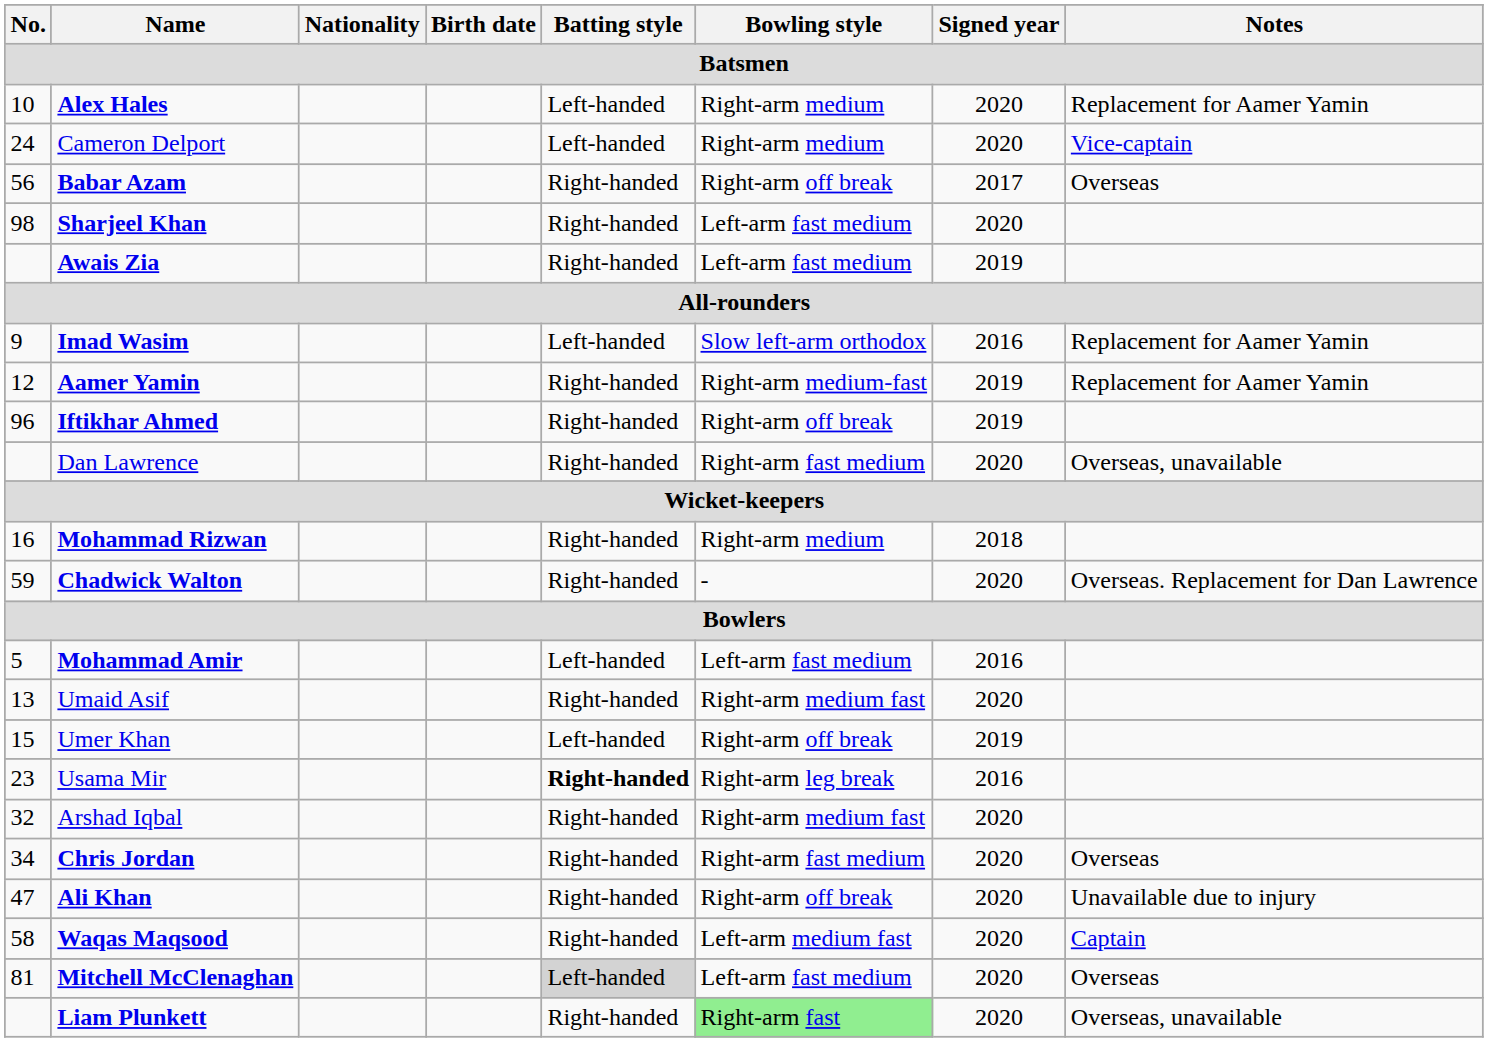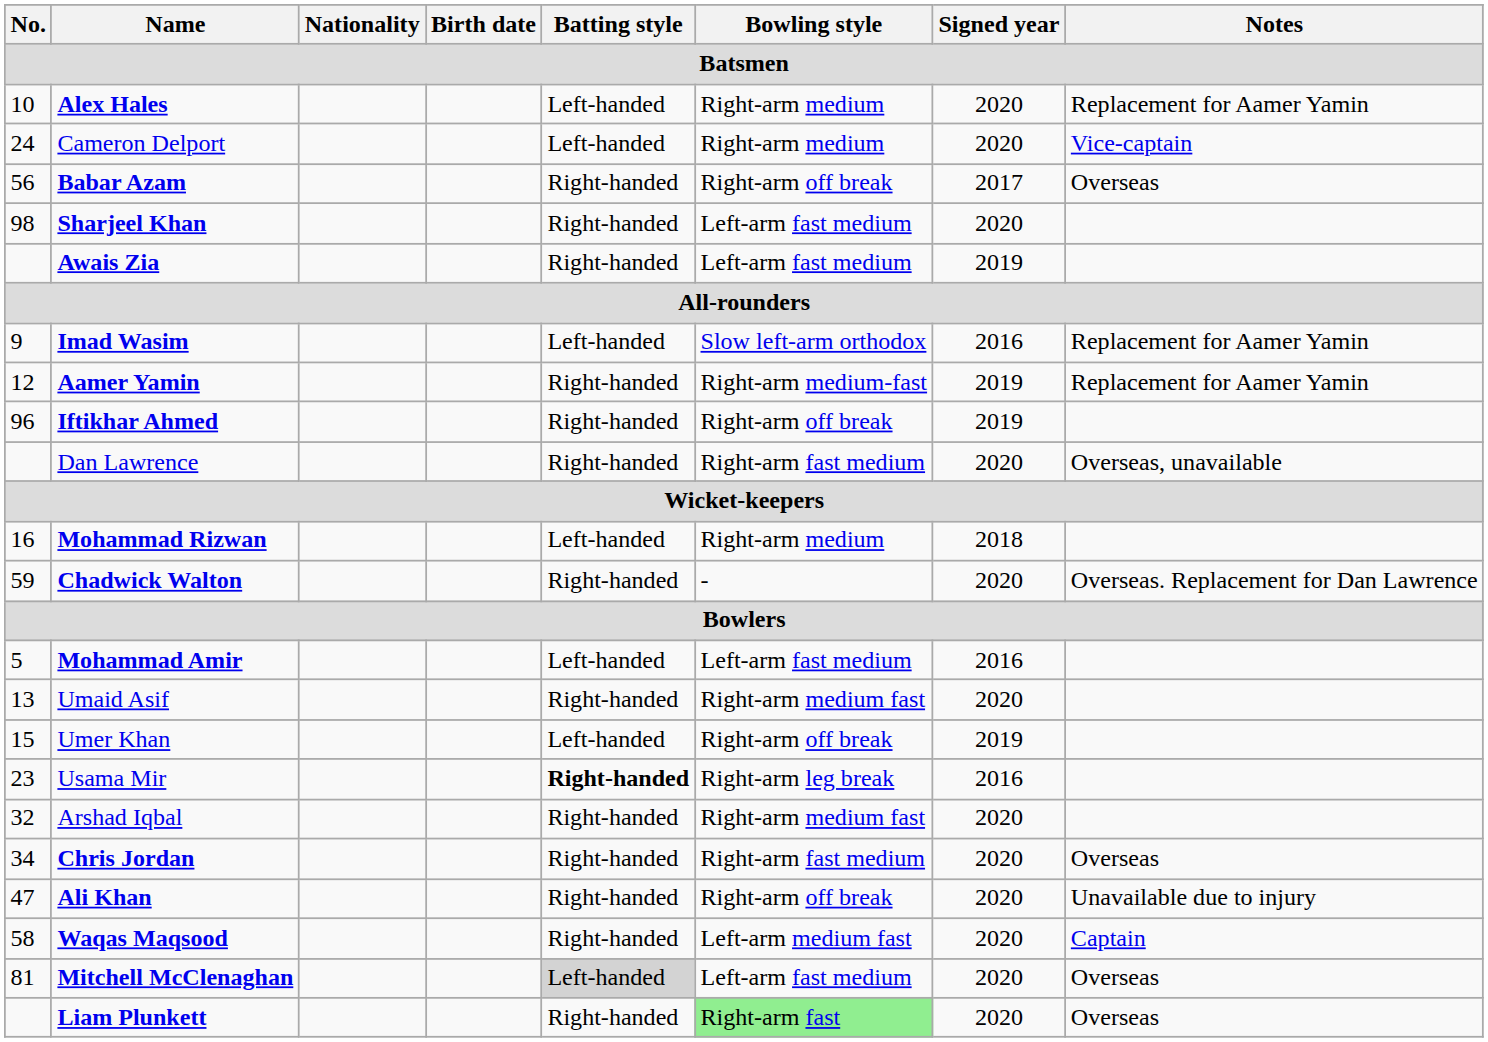 <table class="wikitable" style="font-size:85%">
 <tr>
 <th>No.</th>
 <th>Name</th>
 <th>Nationality</th>
 <th>Birth date</th>
 <th>Batting style</th>
 <th>Bowling style</th>
 <th>Signed year</th>
 <th>Notes</th>
 </tr>
 <tr>
 <th colspan="9" style="background:#dcdcdc; text-align:center;">Batsmen</th>
 </tr>
 <tr>
 <td>10</td>
 <td><strong><a href='#'>Alex Hales</a></strong></td>
 <td></td>
 <td></td>
 <td>Left-handed</td>
 <td>Right-arm <a href='#'>medium</a></td>
 <td style="text-align:center;">2020</td>
 <td>Replacement for Aamer Yamin</td>
 </tr>
 <tr>
 <td>24</td>
 <td><a href='#'>Cameron Delport</a></td>
 <td></td>
 <td></td>
 <td>Left-handed</td>
 <td>Right-arm <a href='#'>medium</a></td>
 <td style="text-align:center;">2020</td>
 <td><a href='#'>Vice-captain</a></td>
 </tr>
 <tr>
 <td>56</td>
 <td><strong><a href='#'>Babar Azam</a></strong></td>
 <td></td>
 <td></td>
 <td>Right-handed</td>
 <td>Right-arm <a href='#'>off break</a></td>
 <td style="text-align:center;">2017</td>
 <td>Overseas</td>
 </tr>
 <tr>
 <td>98</td>
 <td><strong><a href='#'>Sharjeel Khan</a></strong></td>
 <td></td>
 <td></td>
 <td>Right-handed</td>
 <td>Left-arm <a href='#'>fast medium</a></td>
 <td style="text-align:center;">2020</td>
 <td></td>
 </tr>
 <tr>
 <td></td>
 <td><strong><a href='#'>Awais Zia</a></strong></td>
 <td></td>
 <td></td>
 <td>Right-handed</td>
 <td>Left-arm <a href='#'>fast medium</a></td>
 <td style="text-align:center;">2019</td>
 <td></td>
 </tr>
 <tr>
 <th colspan="9" style="background:#dcdcdc; text-align:center;">All-rounders</th>
 </tr>
 <tr>
 <td>9</td>
 <td><strong><a href='#'>Imad Wasim</a></strong></td>
 <td></td>
 <td></td>
 <td>Left-handed</td>
 <td><a href='#'>Slow left-arm orthodox</a></td>
 <td style="text-align:center;">2016</td>
 <td>Replacement for Aamer Yamin</td>
 </tr>
 <tr>
 <td>12</td>
 <td><strong><a href='#'>Aamer Yamin</a></strong></td>
 <td></td>
 <td></td>
 <td>Right-handed</td>
 <td>Right-arm <a href='#'>medium-fast</a></td>
 <td style="text-align:center;">2019</td>
 <td>Replacement for Aamer Yamin</td>
 </tr>
 <tr>
 <td>96</td>
 <td><strong><a href='#'>Iftikhar Ahmed</a></strong></td>
 <td></td>
 <td></td>
 <td>Right-handed</td>
 <td>Right-arm <a href='#'>off break</a></td>
 <td style="text-align:center;">2019</td>
 <td></td>
 </tr>
 <tr>
 <td></td>
 <td><a href='#'>Dan Lawrence</a></td>
 <td></td>
 <td></td>
 <td>Right-handed</td>
 <td>Right-arm <a href='#'>fast medium</a></td>
 <td style="text-align:center;">2020</td>
 <td>Overseas, unavailable</td>
 </tr>
 <tr>
 <th colspan="8" style="background:#dcdcdc; text-align:center;">Wicket-keepers</th>
 </tr>
 <tr>
 <td>16</td>
 <td><strong><a href='#'>Mohammad Rizwan</a></strong></td>
 <td></td>
 <td></td>
-<td>Right-handed</td>
+<td>Left-handed</td>
 <td>Right-arm <a href='#'>medium</a></td>
 <td style="text-align:center;">2018</td>
 <td></td>
 </tr>
 <tr>
 <td>59</td>
 <td><strong><a href='#'>Chadwick Walton</a></strong></td>
 <td></td>
 <td></td>
 <td>Right-handed</td>
 <td>-</td>
 <td style="text-align:center;">2020</td>
 <td>Overseas. Replacement for Dan Lawrence</td>
 </tr>
 <tr>
 <th colspan="8" style="background:#dcdcdc; text-align:center;">Bowlers</th>
 </tr>
 <tr>
 <td>5</td>
 <td><strong><a href='#'>Mohammad Amir</a></strong></td>
 <td></td>
 <td></td>
 <td>Left-handed</td>
 <td>Left-arm <a href='#'>fast medium</a></td>
 <td style="text-align:center;">2016</td>
 <td></td>
 </tr>
 <tr>
 <td>13</td>
 <td><a href='#'>Umaid Asif</a></td>
 <td></td>
 <td></td>
 <td>Right-handed</td>
 <td>Right-arm <a href='#'>medium fast</a></td>
 <td style="text-align:center;">2020</td>
 <td></td>
 </tr>
 <tr>
 <td>15</td>
 <td><a href='#'>Umer Khan</a></td>
 <td></td>
 <td></td>
 <td>Left-handed</td>
 <td>Right-arm <a href='#'>off break</a></td>
 <td style="text-align:center;">2019</td>
 <td></td>
 </tr>
 <tr>
 <td>23</td>
 <td><a href='#'>Usama Mir</a></td>
 <td></td>
 <td></td>
 <td><strong>Right-handed</strong></td>
 <td>Right-arm <a href='#'>leg break</a></td>
 <td style="text-align:center;">2016</td>
 <td></td>
 </tr>
 <tr>
 <td>32</td>
 <td><a href='#'>Arshad Iqbal</a></td>
 <td></td>
 <td></td>
 <td>Right-handed</td>
 <td>Right-arm <a href='#'>medium fast</a></td>
 <td style="text-align:center;">2020</td>
 <td></td>
 </tr>
 <tr>
 <td>34</td>
 <td><strong><a href='#'>Chris Jordan</a></strong></td>
 <td></td>
 <td></td>
 <td>Right-handed</td>
 <td>Right-arm <a href='#'>fast medium</a></td>
 <td style="text-align:center;">2020</td>
 <td>Overseas</td>
 </tr>
 <tr>
 <td>47</td>
 <td><strong><a href='#'>Ali Khan</a></strong></td>
 <td></td>
 <td></td>
 <td>Right-handed</td>
 <td>Right-arm <a href='#'>off break</a></td>
 <td style="text-align:center;">2020</td>
 <td>Unavailable due to injury</td>
 </tr>
 <tr>
 <td>58</td>
 <td><strong><a href='#'>Waqas Maqsood</a></strong></td>
 <td></td>
 <td></td>
 <td>Right-handed</td>
 <td>Left-arm <a href='#'>medium fast</a></td>
 <td style="text-align:center;">2020</td>
 <td><a href='#'>Captain</a></td>
 </tr>
 <tr>
 <td>81</td>
 <td><strong><a href='#'>Mitchell McClenaghan</a></strong></td>
 <td></td>
 <td></td>
 <td style="background: lightgrey;">Left-handed</td>
 <td>Left-arm <a href='#'>fast medium</a></td>
 <td style="text-align:center;">2020</td>
 <td>Overseas</td>
 </tr>
 <tr>
 <td></td>
 <td><strong><a href='#'>Liam Plunkett</a></strong></td>
 <td></td>
 <td></td>
 <td>Right-handed</td>
 <td style="background: lightgreen;">Right-arm <a href='#'>fast</a></td>
 <td style="text-align:center;">2020</td>
-<td>Overseas, unavailable</td>
+<td>Overseas</td>
 </tr>
 </table>
